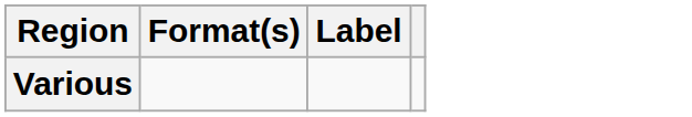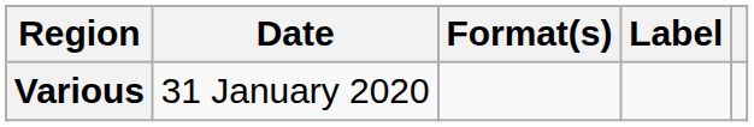 <table class="wikitable plainrowheaders">
 <tr>
 <th scope="col">Region</th>
+<th scope="col">Date</th>
 <th scope="col">Format(s)</th>
 <th scope="col">Label</th>
 <th scope="col"></th>
 </tr>
 <tr>
 <th scope="row">Various</th>
+<td>31 January 2020</td>
 <td></td>
 <td></td>
 <td align="center"></td>
 </tr>
 </table>
